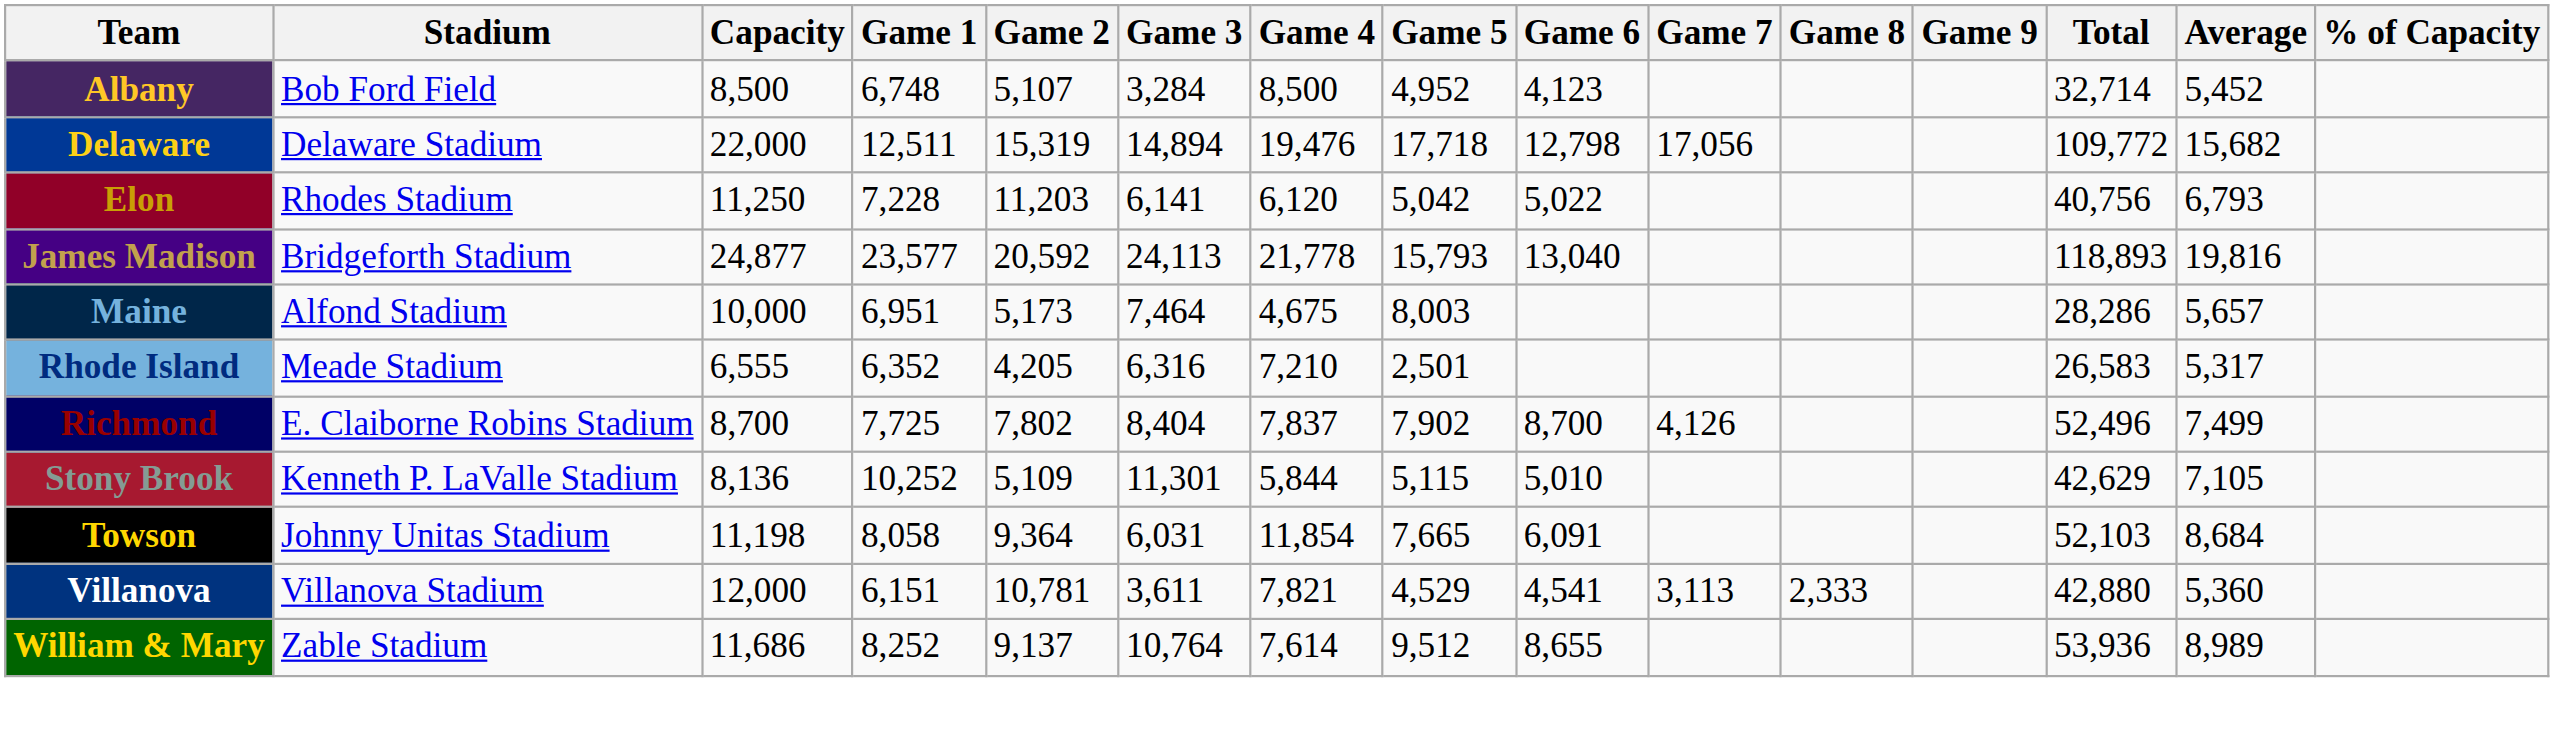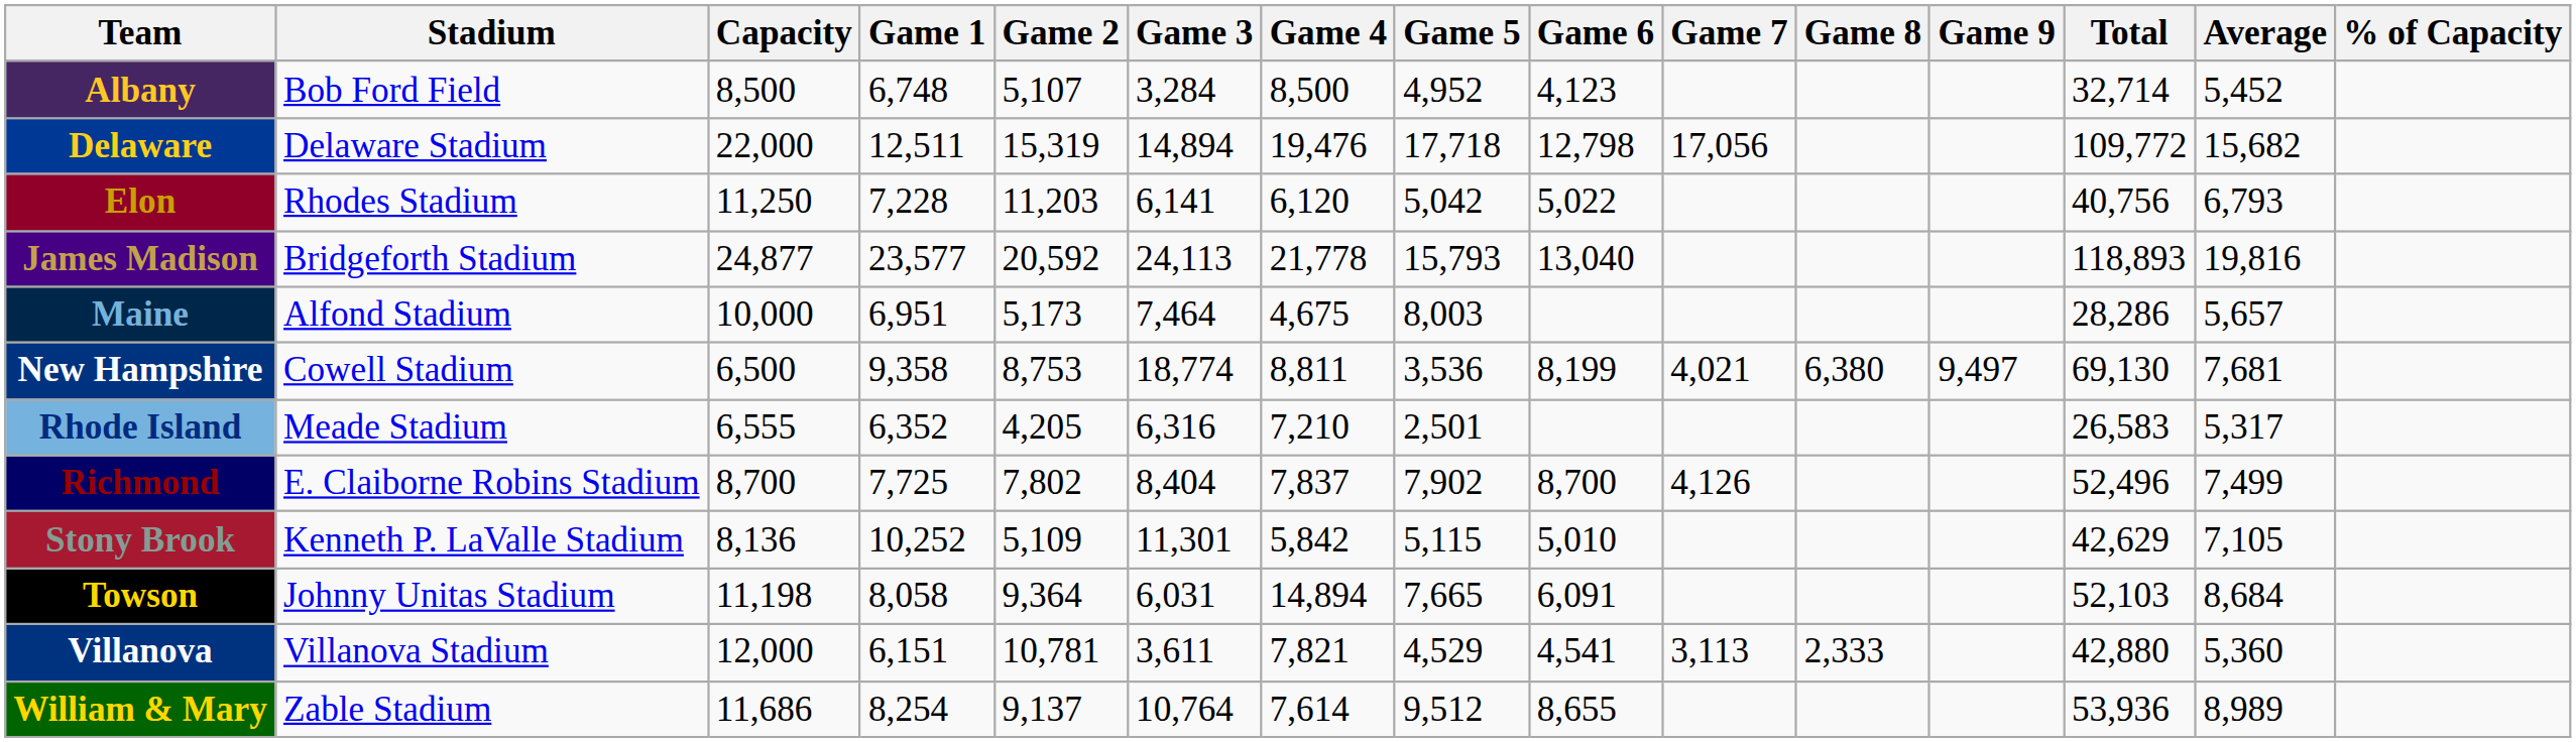 <table class="wikitable sortable">
 <tr>
 <th>Team</th>
 <th>Stadium</th>
 <th>Capacity</th>
 <th>Game 1</th>
 <th>Game 2</th>
 <th>Game 3</th>
 <th>Game 4</th>
 <th>Game 5</th>
 <th>Game 6</th>
 <th>Game 7</th>
 <th>Game 8</th>
 <th>Game 9</th>
 <th>Total</th>
 <th>Average</th>
 <th>% of Capacity</th>
 </tr>
 <tr>
 <th style="background:#452663; color:#FFC726;">Albany</th>
 <td><a href='#'>Bob Ford Field</a></td>
 <td>8,500</td>
 <td>6,748</td>
 <td>5,107</td>
 <td>3,284</td>
 <td>8,500</td>
 <td>4,952</td>
 <td>4,123</td>
 <td></td>
 <td></td>
 <td></td>
 <td>32,714</td>
 <td>5,452</td>
 <td></td>
 </tr>
 <tr>
 <th style="background:#003896; color:#FDD017;">Delaware</th>
 <td><a href='#'>Delaware Stadium</a></td>
 <td>22,000</td>
 <td>12,511</td>
 <td>15,319</td>
 <td>14,894</td>
 <td>19,476</td>
 <td>17,718</td>
 <td>12,798</td>
 <td>17,056</td>
 <td></td>
 <td></td>
 <td>109,772</td>
 <td>15,682</td>
 <td></td>
 </tr>
 <tr>
 <th style="background:#910028; color:#C99F05;">Elon</th>
 <td><a href='#'>Rhodes Stadium</a></td>
 <td>11,250</td>
 <td>7,228</td>
 <td>11,203</td>
 <td>6,141</td>
 <td>6,120</td>
 <td>5,042</td>
 <td>5,022</td>
 <td></td>
 <td></td>
 <td></td>
 <td>40,756</td>
 <td>6,793</td>
 <td></td>
 </tr>
 <tr>
 <th style="background:#450084; color:#C2A14D;">James Madison</th>
 <td><a href='#'>Bridgeforth Stadium</a></td>
 <td>24,877</td>
 <td>23,577</td>
 <td>20,592</td>
 <td>24,113</td>
 <td>21,778</td>
 <td>15,793</td>
 <td>13,040</td>
 <td></td>
 <td></td>
 <td></td>
 <td>118,893</td>
 <td>19,816</td>
 <td></td>
 </tr>
 <tr>
 <th style="background:#002649; color:#75b2dd;">Maine</th>
 <td><a href='#'>Alfond Stadium</a></td>
 <td>10,000</td>
 <td>6,951</td>
 <td>5,173</td>
 <td>7,464</td>
 <td>4,675</td>
 <td>8,003</td>
 <td></td>
 <td></td>
 <td></td>
 <td></td>
 <td>28,286</td>
 <td>5,657</td>
 <td></td>
 </tr>
 <tr>
+<th style="background:#00337F; color:#FFFFFF;">New Hampshire</th>
+<td><a href='#'>Cowell Stadium</a></td>
+<td>6,500</td>
+<td>9,358</td>
+<td>8,753</td>
+<td>18,774</td>
+<td>8,811</td>
+<td>3,536</td>
+<td>8,199</td>
+<td>4,021</td>
+<td>6,380</td>
+<td>9,497</td>
+<td>69,130</td>
+<td>7,681</td>
+<td></td>
+</tr>
+<tr>
 <th style="background:#75B2DD; color:#002B7F;">Rhode Island</th>
 <td><a href='#'>Meade Stadium</a></td>
 <td>6,555</td>
 <td>6,352</td>
 <td>4,205</td>
 <td>6,316</td>
 <td>7,210</td>
 <td>2,501</td>
 <td></td>
 <td></td>
 <td></td>
 <td></td>
 <td>26,583</td>
 <td>5,317</td>
 <td></td>
 </tr>
 <tr>
 <th style="background:#000066; color:#990000;">Richmond</th>
 <td><a href='#'>E. Claiborne Robins Stadium</a></td>
 <td>8,700</td>
 <td>7,725</td>
 <td>7,802</td>
 <td>8,404</td>
 <td>7,837</td>
 <td>7,902</td>
 <td>8,700</td>
 <td>4,126</td>
 <td></td>
 <td></td>
 <td>52,496</td>
 <td>7,499</td>
 <td></td>
 </tr>
 <tr>
 <th style="background:#A71930; color:#849C94;">Stony Brook</th>
 <td><a href='#'>Kenneth P. LaValle Stadium</a></td>
 <td>8,136</td>
 <td>10,252</td>
 <td>5,109</td>
 <td>11,301</td>
-<td>5,844</td>
+<td>5,842</td>
 <td>5,115</td>
 <td>5,010</td>
 <td></td>
 <td></td>
 <td></td>
 <td>42,629</td>
 <td>7,105</td>
 <td></td>
 </tr>
 <tr>
 <th style="background:#000000; color:#FFD700;">Towson</th>
 <td><a href='#'>Johnny Unitas Stadium</a></td>
 <td>11,198</td>
 <td>8,058</td>
 <td>9,364</td>
 <td>6,031</td>
-<td>11,854</td>
+<td>14,894</td>
 <td>7,665</td>
 <td>6,091</td>
 <td></td>
 <td></td>
 <td></td>
 <td>52,103</td>
 <td>8,684</td>
 <td></td>
 </tr>
 <tr>
 <th style="background:#00337F; color:#FFFFFF;">Villanova</th>
 <td><a href='#'>Villanova Stadium</a></td>
 <td>12,000</td>
 <td>6,151</td>
 <td>10,781</td>
 <td>3,611</td>
 <td>7,821</td>
 <td>4,529</td>
 <td>4,541</td>
 <td>3,113</td>
 <td>2,333</td>
 <td></td>
 <td>42,880</td>
 <td>5,360</td>
 <td></td>
 </tr>
 <tr>
 <th style="background:#006400; color:#FFD700;">William & Mary</th>
 <td><a href='#'>Zable Stadium</a></td>
 <td>11,686</td>
-<td>8,252</td>
+<td>8,254</td>
 <td>9,137</td>
 <td>10,764</td>
 <td>7,614</td>
 <td>9,512</td>
 <td>8,655</td>
 <td></td>
 <td></td>
 <td></td>
 <td>53,936</td>
 <td>8,989</td>
 <td></td>
 </tr>
 </table>
